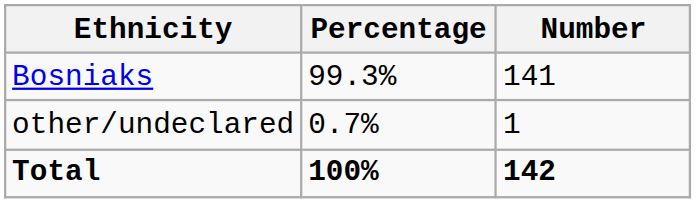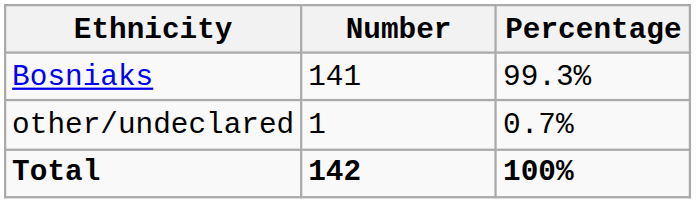 <table class="wikitable">
 <tr>
 <th width="100px">Ethnicity</th>
+<th width="80px">Number</th>
 <th width="80px">Percentage</th>
-<th width="80px">Number</th>
 </tr>
 <tr>
 <td><a href='#'>Bosniaks</a></td>
+<td>141</td>
 <td>99.3%</td>
-<td>141</td>
 </tr>
 <tr>
 <td>other/undeclared</td>
+<td>1</td>
 <td>0.7%</td>
-<td>1</td>
 </tr>
 <tr>
 <td><strong>Total</strong></td>
+<td><strong>142</strong></td>
 <td><strong>100%</strong></td>
-<td><strong>142</strong></td>
 </tr>
 </table>
